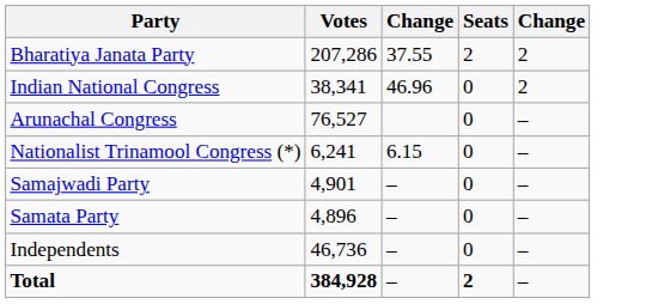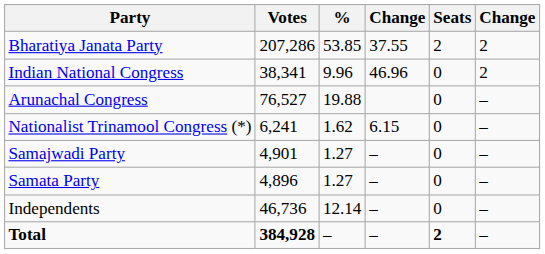 <table class="wikitable">
 <tr>
 <th>Party</th>
 <th>Votes</th>
+<th>%</th>
 <th>Change</th>
 <th>Seats</th>
 <th>Change</th>
 </tr>
 <tr>
 <td><a href='#'>Bharatiya Janata Party</a></td>
 <td>207,286</td>
+<td>53.85</td>
 <td>37.55</td>
 <td>2</td>
 <td>2</td>
 </tr>
 <tr>
 <td><a href='#'>Indian National Congress</a></td>
 <td>38,341</td>
+<td>9.96</td>
 <td>46.96</td>
 <td>0</td>
 <td>2</td>
 </tr>
 <tr>
 <td><a href='#'>Arunachal Congress</a></td>
 <td>76,527</td>
+<td>19.88</td>
 <td></td>
 <td>0</td>
 <td>–</td>
 </tr>
 <tr>
 <td><a href='#'>Nationalist Trinamool Congress</a> (*)</td>
 <td>6,241</td>
+<td>1.62</td>
 <td>6.15</td>
 <td>0</td>
 <td>–</td>
 </tr>
 <tr>
 <td><a href='#'>Samajwadi Party</a></td>
 <td>4,901</td>
+<td>1.27</td>
 <td>–</td>
 <td>0</td>
 <td>–</td>
 </tr>
 <tr>
 <td><a href='#'>Samata Party</a></td>
 <td>4,896</td>
+<td>1.27</td>
 <td>–</td>
 <td>0</td>
 <td>–</td>
 </tr>
 <tr>
 <td>Independents</td>
 <td>46,736</td>
+<td>12.14</td>
 <td>–</td>
 <td>0</td>
 <td>–</td>
 </tr>
 <tr>
 <td><strong>Total</strong></td>
 <td><strong>384,928</strong></td>
 <td>–</td>
+<td>–</td>
 <td><strong>2</strong></td>
 <td>–</td>
 </tr>
 </table>
